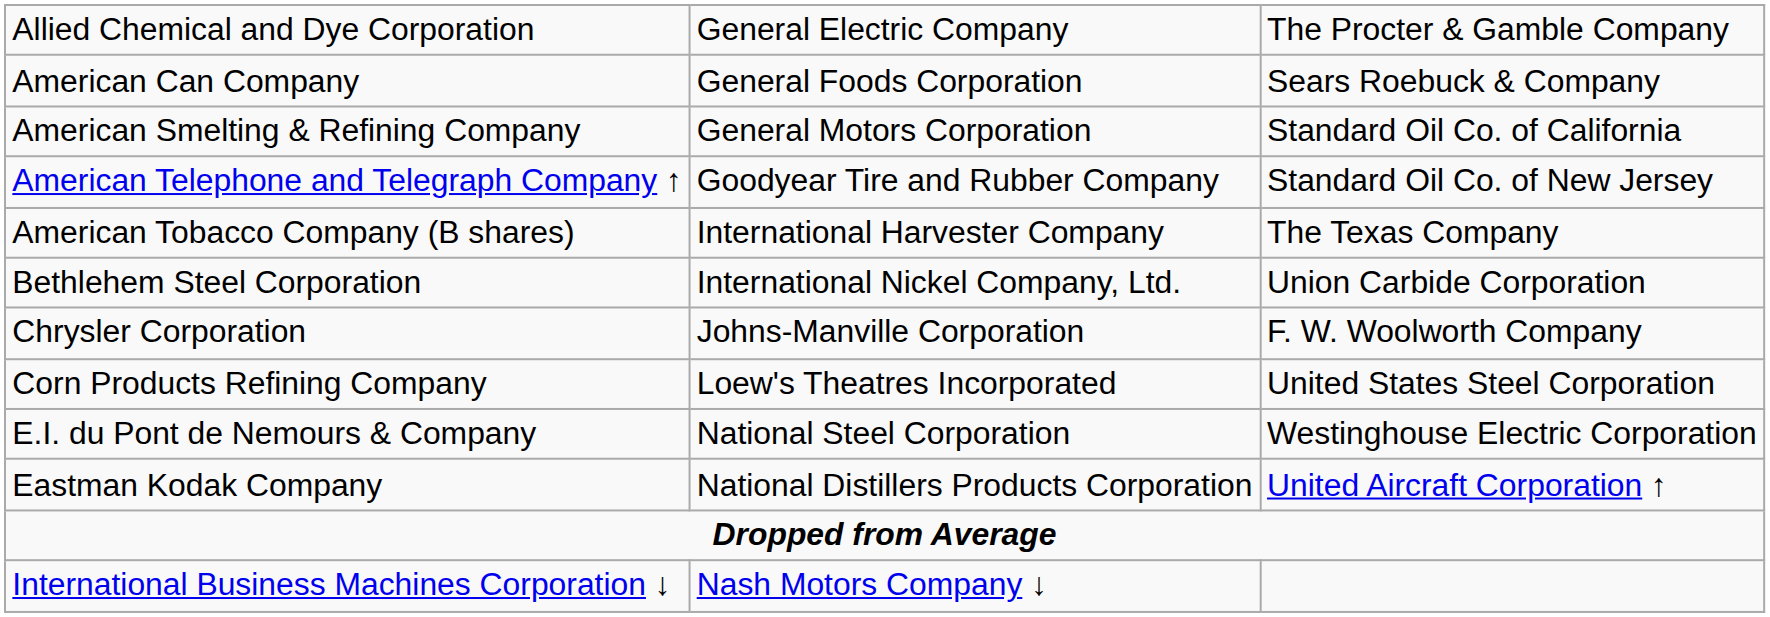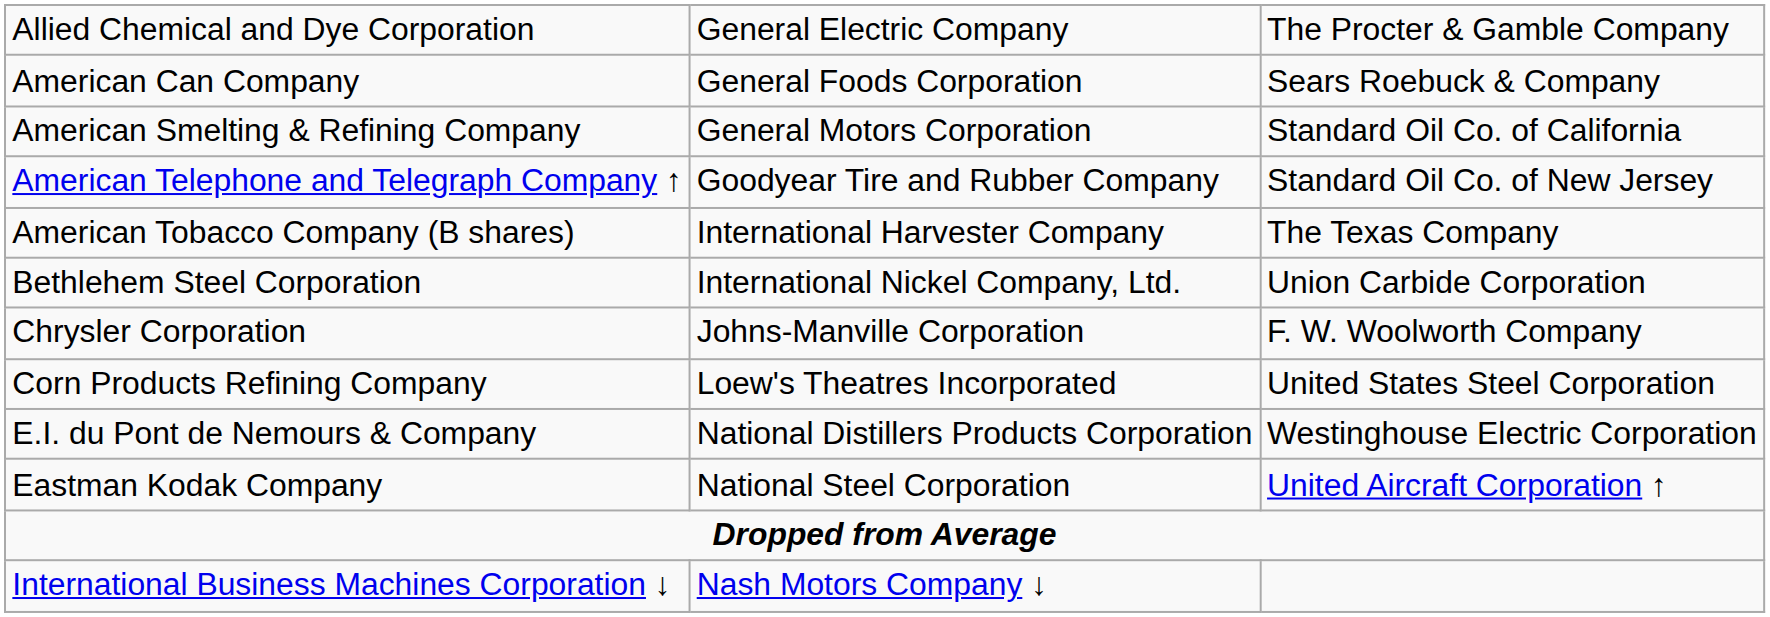 <table class="wikitable" border="1">
 <tr>
 <td>Allied Chemical and Dye Corporation</td>
 <td>General Electric Company</td>
 <td>The Procter & Gamble Company</td>
 </tr>
 <tr>
 <td>American Can Company</td>
 <td>General Foods Corporation</td>
 <td>Sears Roebuck & Company</td>
 </tr>
 <tr>
 <td>American Smelting & Refining Company</td>
 <td>General Motors Corporation</td>
 <td>Standard Oil Co. of California</td>
 </tr>
 <tr>
 <td><a href='#'>American Telephone and Telegraph Company</a> ↑</td>
 <td>Goodyear Tire and Rubber Company</td>
 <td>Standard Oil Co. of New Jersey</td>
 </tr>
 <tr>
 <td>American Tobacco Company (B shares)</td>
 <td>International Harvester Company</td>
 <td>The Texas Company</td>
 </tr>
 <tr>
 <td>Bethlehem Steel Corporation</td>
 <td>International Nickel Company, Ltd.</td>
 <td>Union Carbide Corporation</td>
 </tr>
 <tr>
 <td>Chrysler Corporation</td>
 <td>Johns-Manville Corporation</td>
 <td>F. W. Woolworth Company</td>
 </tr>
 <tr>
 <td>Corn Products Refining Company</td>
 <td>Loew's Theatres Incorporated</td>
 <td>United States Steel Corporation</td>
 </tr>
 <tr>
 <td>E.I. du Pont de Nemours & Company</td>
-<td>National Steel Corporation</td>
+<td>National Distillers Products Corporation</td>
 <td>Westinghouse Electric Corporation</td>
 </tr>
 <tr>
 <td>Eastman Kodak Company</td>
-<td>National Distillers Products Corporation</td>
+<td>National Steel Corporation</td>
 <td><a href='#'>United Aircraft Corporation</a> ↑</td>
 </tr>
 <tr>
 <td colspan="3" align="center"><strong><em>Dropped from Average</em></strong></td>
 </tr>
 <tr>
 <td><a href='#'>International Business Machines Corporation</a> ↓</td>
 <td><a href='#'>Nash Motors Company</a> ↓</td>
 <td></td>
 </tr>
 </table>
